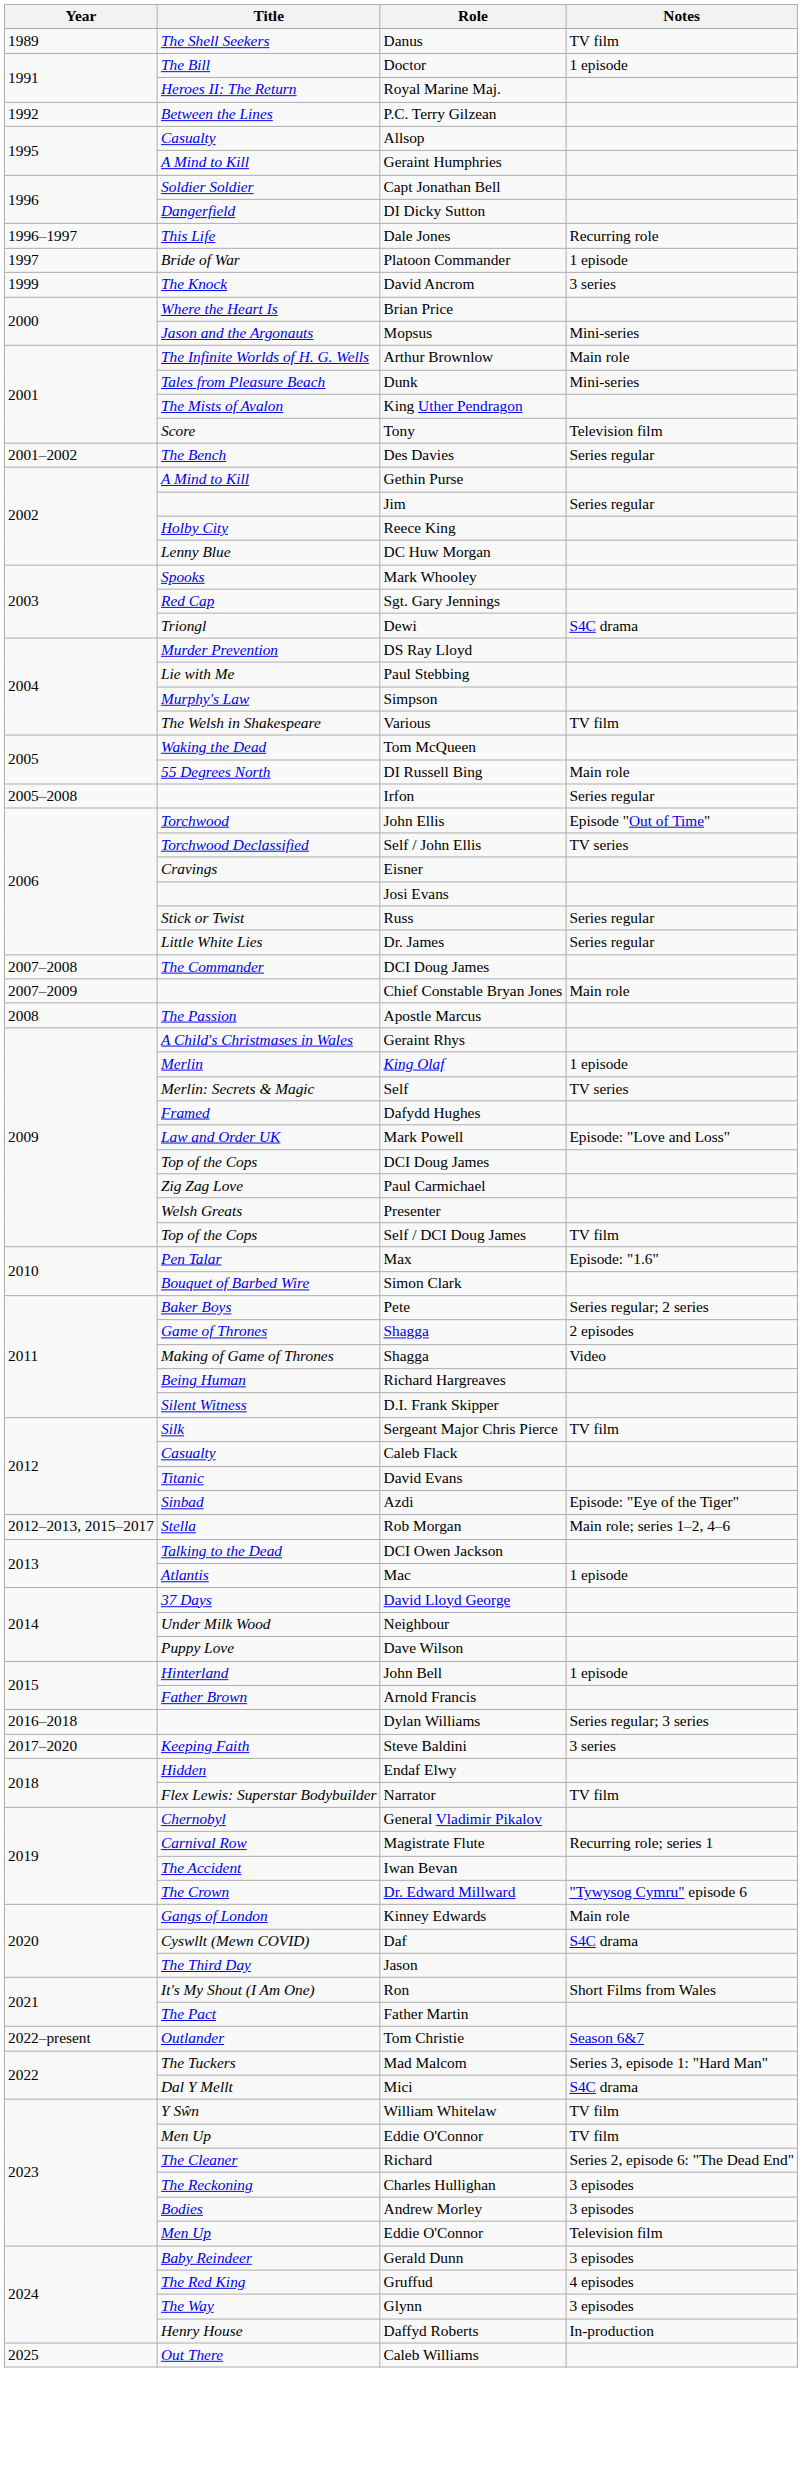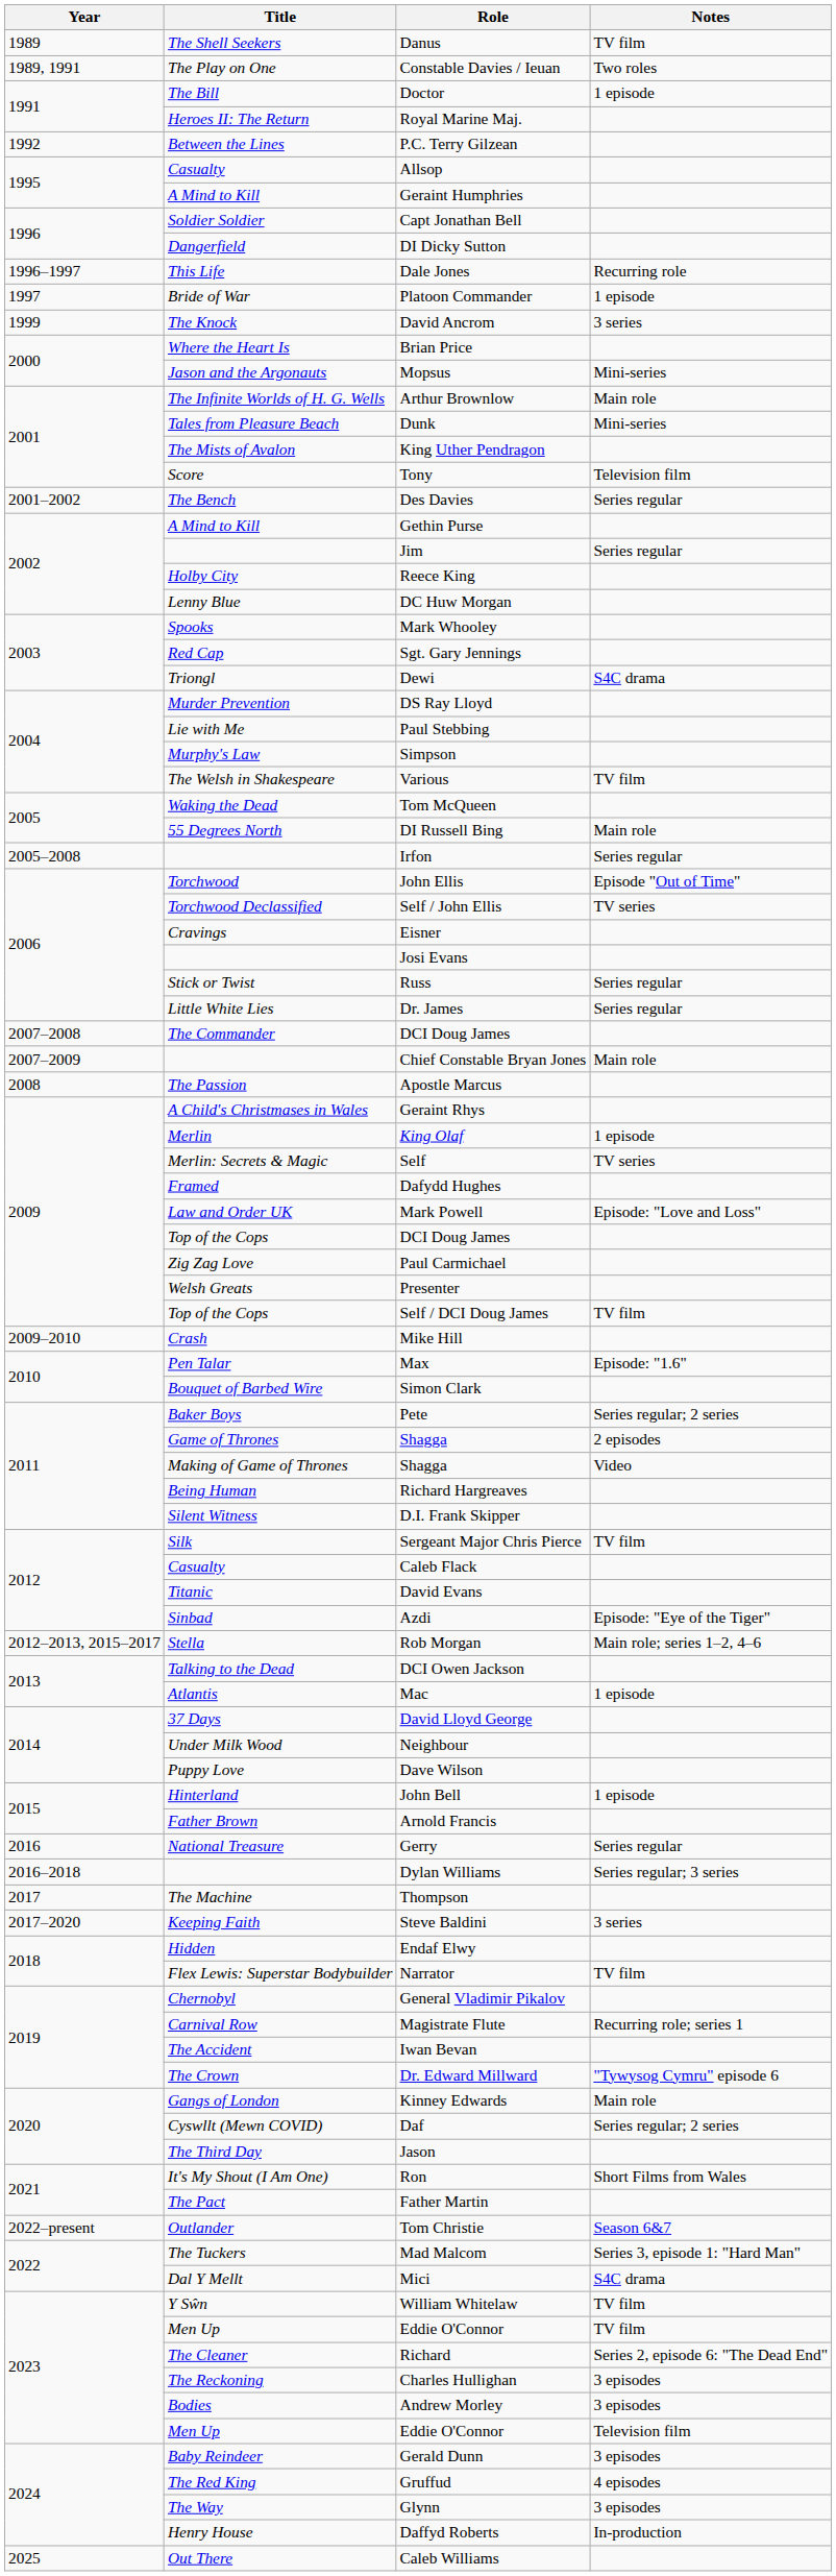 <table class="wikitable sortable">
 <tr>
 <th>Year</th>
 <th>Title</th>
 <th>Role</th>
 <th class="unsortable">Notes</th>
 </tr>
 <tr>
 <td>1989</td>
 <td><em><a href='#'>The Shell Seekers</a></em></td>
 <td>Danus</td>
 <td>TV film</td>
+</tr>
+<tr>
+<td>1989, 1991</td>
+<td><em>The Play on One</em></td>
+<td>Constable Davies / Ieuan</td>
+<td>Two roles</td>
 </tr>
 <tr>
 <td rowspan="2">1991</td>
 <td><em><a href='#'>The Bill</a></em></td>
 <td>Doctor</td>
 <td>1 episode</td>
 </tr>
 <tr>
 <td><em><a href='#'>Heroes II: The Return</a></em></td>
 <td>Royal Marine Maj.</td>
 <td></td>
 </tr>
 <tr>
 <td>1992</td>
 <td><em><a href='#'>Between the Lines</a></em></td>
 <td>P.C. Terry Gilzean</td>
 <td></td>
 </tr>
 <tr>
 <td rowspan="2">1995</td>
 <td><em><a href='#'>Casualty</a></em></td>
 <td>Allsop</td>
 <td></td>
 </tr>
 <tr>
 <td><em><a href='#'>A Mind to Kill</a></em></td>
 <td>Geraint Humphries</td>
 <td></td>
 </tr>
 <tr>
 <td rowspan="2">1996</td>
 <td><em><a href='#'>Soldier Soldier</a></em></td>
 <td>Capt Jonathan Bell</td>
 <td></td>
 </tr>
 <tr>
 <td><em><a href='#'>Dangerfield</a></em></td>
 <td>DI Dicky Sutton</td>
 <td></td>
 </tr>
 <tr>
 <td>1996–1997</td>
 <td><em><a href='#'>This Life</a></em></td>
 <td>Dale Jones</td>
 <td>Recurring role</td>
 </tr>
 <tr>
 <td>1997</td>
 <td><em>Bride of War</em></td>
 <td>Platoon Commander</td>
 <td>1 episode</td>
 </tr>
 <tr>
 <td>1999</td>
 <td><em><a href='#'>The Knock</a></em></td>
 <td>David Ancrom</td>
 <td>3 series</td>
 </tr>
 <tr>
 <td rowspan="2">2000</td>
 <td><em><a href='#'>Where the Heart Is</a></em></td>
 <td>Brian Price</td>
 <td></td>
 </tr>
 <tr>
 <td><em><a href='#'>Jason and the Argonauts</a></em></td>
 <td>Mopsus</td>
 <td>Mini-series</td>
 </tr>
 <tr>
 <td rowspan="4">2001</td>
 <td><em><a href='#'>The Infinite Worlds of H. G. Wells</a></em></td>
 <td>Arthur Brownlow</td>
 <td>Main role</td>
 </tr>
 <tr>
 <td><em><a href='#'>Tales from Pleasure Beach</a></em></td>
 <td>Dunk</td>
 <td>Mini-series</td>
 </tr>
 <tr>
 <td><em><a href='#'>The Mists of Avalon</a></em></td>
 <td>King <a href='#'>Uther Pendragon</a></td>
 <td></td>
 </tr>
 <tr>
 <td><em>Score</em></td>
 <td>Tony</td>
 <td>Television film</td>
 </tr>
 <tr>
 <td>2001–2002</td>
 <td><em><a href='#'>The Bench</a></em></td>
 <td>Des Davies</td>
 <td>Series regular</td>
 </tr>
 <tr>
 <td rowspan="4">2002</td>
 <td><em><a href='#'>A Mind to Kill</a></em></td>
 <td>Gethin Purse</td>
 <td></td>
 </tr>
 <tr>
 <td></td>
 <td>Jim</td>
 <td>Series regular</td>
 </tr>
 <tr>
 <td><em><a href='#'>Holby City</a></em></td>
 <td>Reece King</td>
 <td></td>
 </tr>
 <tr>
 <td><em>Lenny Blue</em></td>
 <td>DC Huw Morgan</td>
 <td></td>
 </tr>
 <tr>
 <td rowspan="3">2003</td>
 <td><em><a href='#'>Spooks</a></em></td>
 <td>Mark Whooley</td>
 <td></td>
 </tr>
 <tr>
 <td><em><a href='#'>Red Cap</a></em></td>
 <td>Sgt. Gary Jennings</td>
 <td></td>
 </tr>
 <tr>
 <td><em>Triongl</em></td>
 <td>Dewi</td>
 <td><a href='#'>S4C</a> drama</td>
 </tr>
 <tr>
 <td rowspan="4">2004</td>
 <td><em><a href='#'>Murder Prevention</a></em></td>
 <td>DS Ray Lloyd</td>
 <td></td>
 </tr>
 <tr>
 <td><em>Lie with Me</em></td>
 <td>Paul Stebbing</td>
 <td></td>
 </tr>
 <tr>
 <td><em><a href='#'>Murphy's Law</a></em></td>
 <td>Simpson</td>
 <td></td>
 </tr>
 <tr>
 <td><em>The Welsh in Shakespeare</em></td>
 <td>Various</td>
 <td>TV film</td>
 </tr>
 <tr>
 <td rowspan="2">2005</td>
 <td><em><a href='#'>Waking the Dead</a></em></td>
 <td>Tom McQueen</td>
 <td></td>
 </tr>
 <tr>
 <td><em><a href='#'>55 Degrees North</a></em></td>
 <td>DI Russell Bing</td>
 <td>Main role</td>
 </tr>
 <tr>
 <td>2005–2008</td>
 <td></td>
 <td>Irfon</td>
 <td>Series regular</td>
 </tr>
 <tr>
 <td rowspan="6">2006</td>
 <td><em><a href='#'>Torchwood</a></em></td>
 <td>John Ellis</td>
 <td>Episode "<a href='#'>Out of Time</a>"</td>
 </tr>
 <tr>
 <td><em><a href='#'>Torchwood Declassified</a></em></td>
 <td>Self / John Ellis</td>
 <td>TV series</td>
 </tr>
 <tr>
 <td><em>Cravings</em></td>
 <td>Eisner</td>
 <td></td>
 </tr>
 <tr>
 <td></td>
 <td>Josi Evans</td>
 <td></td>
 </tr>
 <tr>
 <td><em>Stick or Twist</em></td>
 <td>Russ</td>
 <td>Series regular</td>
 </tr>
 <tr>
 <td><em>Little White Lies</em></td>
 <td>Dr. James</td>
 <td>Series regular</td>
 </tr>
 <tr>
 <td>2007–2008</td>
 <td><em><a href='#'>The Commander</a></em></td>
 <td>DCI Doug James</td>
 <td></td>
 </tr>
 <tr>
 <td>2007–2009</td>
 <td></td>
 <td>Chief Constable Bryan Jones</td>
 <td>Main role</td>
 </tr>
 <tr>
 <td>2008</td>
 <td><em><a href='#'>The Passion</a></em></td>
 <td>Apostle Marcus</td>
 <td></td>
 </tr>
 <tr>
 <td rowspan="9">2009</td>
 <td><em><a href='#'>A Child's Christmases in Wales</a></em></td>
 <td>Geraint Rhys</td>
 <td></td>
 </tr>
 <tr>
 <td><em><a href='#'>Merlin</a></em></td>
 <td><em><a href='#'>King Olaf</a></em></td>
 <td>1 episode</td>
 </tr>
 <tr>
 <td><em>Merlin: Secrets & Magic</em></td>
 <td>Self</td>
 <td>TV series</td>
 </tr>
 <tr>
 <td><em><a href='#'>Framed</a></em></td>
 <td>Dafydd Hughes</td>
 <td></td>
 </tr>
 <tr>
 <td><em><a href='#'>Law and Order UK</a></em></td>
 <td>Mark Powell</td>
 <td>Episode: "Love and Loss"</td>
 </tr>
 <tr>
 <td><em>Top of the Cops</em></td>
 <td>DCI Doug James</td>
 <td></td>
 </tr>
 <tr>
 <td><em>Zig Zag Love</em></td>
 <td>Paul Carmichael</td>
 <td></td>
 </tr>
 <tr>
 <td><em>Welsh Greats</em></td>
 <td>Presenter</td>
 <td></td>
 </tr>
 <tr>
 <td><em>Top of the Cops</em></td>
 <td>Self / DCI Doug James</td>
 <td>TV film</td>
 </tr>
 <tr>
+<td>2009–2010</td>
+<td><em><a href='#'>Crash</a></em></td>
+<td>Mike Hill</td>
+<td></td>
+</tr>
+<tr>
 <td rowspan="2">2010</td>
 <td><em><a href='#'>Pen Talar</a></em></td>
 <td>Max</td>
 <td>Episode: "1.6"</td>
 </tr>
 <tr>
 <td><em><a href='#'>Bouquet of Barbed Wire</a></em></td>
 <td>Simon Clark</td>
 <td></td>
 </tr>
 <tr>
 <td rowspan="5">2011</td>
 <td><em><a href='#'>Baker Boys</a></em></td>
 <td>Pete</td>
 <td>Series regular; 2 series</td>
 </tr>
 <tr>
 <td><em><a href='#'>Game of Thrones</a></em></td>
 <td><a href='#'>Shagga</a></td>
 <td>2 episodes</td>
 </tr>
 <tr>
 <td><em>Making of Game of Thrones</em></td>
 <td>Shagga</td>
 <td>Video</td>
 </tr>
 <tr>
 <td><em><a href='#'>Being Human</a></em></td>
 <td>Richard Hargreaves</td>
 <td></td>
 </tr>
 <tr>
 <td><em><a href='#'>Silent Witness</a></em></td>
 <td>D.I. Frank Skipper</td>
 <td></td>
 </tr>
 <tr>
 <td rowspan="4">2012</td>
 <td><em><a href='#'>Silk</a></em></td>
 <td>Sergeant Major Chris Pierce</td>
 <td>TV film</td>
 </tr>
 <tr>
 <td><em><a href='#'>Casualty</a></em></td>
 <td>Caleb Flack</td>
 <td></td>
 </tr>
 <tr>
 <td><em><a href='#'>Titanic</a></em></td>
 <td>David Evans</td>
 <td></td>
 </tr>
 <tr>
 <td><em><a href='#'>Sinbad</a></em></td>
 <td>Azdi</td>
 <td>Episode: "Eye of the Tiger"</td>
 </tr>
 <tr>
 <td>2012–2013, 2015–2017</td>
 <td><em><a href='#'>Stella</a></em></td>
 <td>Rob Morgan</td>
 <td>Main role; series 1–2, 4–6</td>
 </tr>
 <tr>
 <td rowspan="2">2013</td>
 <td><em><a href='#'>Talking to the Dead</a></em></td>
 <td>DCI Owen Jackson</td>
 <td></td>
 </tr>
 <tr>
 <td><em><a href='#'>Atlantis</a></em></td>
 <td>Mac</td>
 <td>1 episode</td>
 </tr>
 <tr>
 <td rowspan="3">2014</td>
 <td><em><a href='#'>37 Days</a></em></td>
 <td><a href='#'>David Lloyd George</a></td>
 <td></td>
 </tr>
 <tr>
 <td><em>Under Milk Wood</em></td>
 <td>Neighbour</td>
 <td></td>
 </tr>
 <tr>
 <td><em>Puppy Love</em></td>
 <td>Dave Wilson</td>
 <td></td>
 </tr>
 <tr>
 <td rowspan="2">2015</td>
 <td><em><a href='#'>Hinterland</a></em></td>
 <td>John Bell</td>
 <td>1 episode</td>
 </tr>
 <tr>
 <td><em><a href='#'>Father Brown</a></em></td>
 <td>Arnold Francis</td>
 <td></td>
 </tr>
 <tr>
+<td>2016</td>
+<td><em><a href='#'>National Treasure</a></em></td>
+<td>Gerry</td>
+<td>Series regular</td>
+</tr>
+<tr>
 <td>2016–2018</td>
 <td></td>
 <td>Dylan Williams</td>
 <td>Series regular; 3 series</td>
+</tr>
+<tr>
+<td>2017</td>
+<td><em>The Machine</em></td>
+<td>Thompson</td>
+<td></td>
 </tr>
 <tr>
 <td>2017–2020</td>
 <td><a href='#'><em>Keeping Faith</em></a></td>
 <td>Steve Baldini</td>
 <td>3 series</td>
 </tr>
 <tr>
 <td rowspan="2">2018</td>
 <td><em><a href='#'>Hidden</a></em></td>
 <td>Endaf Elwy</td>
 <td></td>
 </tr>
 <tr>
 <td><em>Flex Lewis: Superstar Bodybuilder</em></td>
 <td>Narrator</td>
 <td>TV film</td>
 </tr>
 <tr>
 <td rowspan="4">2019</td>
 <td><em><a href='#'>Chernobyl</a></em></td>
 <td>General <a href='#'>Vladimir Pikalov</a></td>
 <td></td>
 </tr>
 <tr>
 <td><em><a href='#'>Carnival Row</a></em></td>
 <td>Magistrate Flute</td>
 <td>Recurring role; series 1</td>
 </tr>
 <tr>
 <td><em><a href='#'>The Accident</a></em></td>
 <td>Iwan Bevan</td>
 <td></td>
 </tr>
 <tr>
 <td><em><a href='#'>The Crown</a></em></td>
 <td><a href='#'>Dr. Edward Millward</a></td>
 <td><a href='#'>"Tywysog Cymru"</a> episode 6</td>
 </tr>
 <tr>
 <td rowspan="3">2020</td>
 <td><em><a href='#'>Gangs of London</a></em></td>
 <td>Kinney Edwards</td>
 <td>Main role</td>
 </tr>
 <tr>
 <td><em>Cyswllt (Mewn COVID)</em></td>
 <td>Daf</td>
-<td><a href='#'>S4C</a> drama</td>
+<td>Series regular; 2 series</td>
 </tr>
 <tr>
 <td><em><a href='#'>The Third Day</a></em></td>
 <td>Jason</td>
 <td></td>
 </tr>
 <tr>
 <td rowspan="2">2021</td>
 <td><em>It's My Shout (I Am One)</em></td>
 <td>Ron</td>
 <td>Short Films from Wales</td>
 </tr>
 <tr>
 <td><a href='#'><em>The Pact</em></a></td>
 <td>Father Martin</td>
 <td></td>
 </tr>
 <tr>
 <td>2022–present</td>
 <td><a href='#'><em>Outlander</em></a></td>
 <td>Tom Christie</td>
 <td><a href='#'>Season 6&7</a></td>
 </tr>
 <tr>
 <td rowspan="2">2022</td>
 <td><em>The Tuckers</em></td>
 <td>Mad Malcom</td>
 <td>Series 3, episode 1: "Hard Man"</td>
 </tr>
 <tr>
 <td><em>Dal Y Mellt</em></td>
 <td>Mici</td>
 <td><a href='#'>S4C</a> drama</td>
 </tr>
 <tr>
 <td rowspan="6">2023</td>
 <td><em>Y Sŵn</em></td>
 <td>William Whitelaw</td>
 <td>TV film</td>
 </tr>
 <tr>
 <td><em>Men Up</em></td>
 <td>Eddie O'Connor</td>
 <td>TV film</td>
 </tr>
 <tr>
 <td><em><a href='#'>The Cleaner</a></em></td>
 <td>Richard</td>
 <td>Series 2, episode 6: "The Dead End"</td>
 </tr>
 <tr>
 <td><em><a href='#'>The Reckoning</a></em></td>
 <td>Charles Hullighan</td>
 <td>3 episodes</td>
 </tr>
 <tr>
 <td><em><a href='#'>Bodies</a></em></td>
 <td>Andrew Morley</td>
 <td>3 episodes</td>
 </tr>
 <tr>
 <td><em><a href='#'>Men Up</a></em></td>
 <td>Eddie O'Connor</td>
 <td>Television film</td>
 </tr>
 <tr>
 <td rowspan="4">2024</td>
 <td><em><a href='#'>Baby Reindeer</a></em></td>
 <td>Gerald Dunn</td>
 <td>3 episodes</td>
 </tr>
 <tr>
 <td><em><a href='#'>The Red King</a></em></td>
 <td>Gruffud</td>
 <td>4 episodes</td>
 </tr>
 <tr>
 <td><em><a href='#'>The Way</a></em></td>
 <td>Glynn</td>
 <td>3 episodes</td>
 </tr>
 <tr>
 <td><em>Henry House</em></td>
 <td>Daffyd Roberts</td>
 <td>In-production</td>
 </tr>
 <tr>
 <td>2025</td>
 <td><em><a href='#'>Out There</a></em></td>
 <td>Caleb Williams</td>
 <td></td>
 </tr>
 </table>
